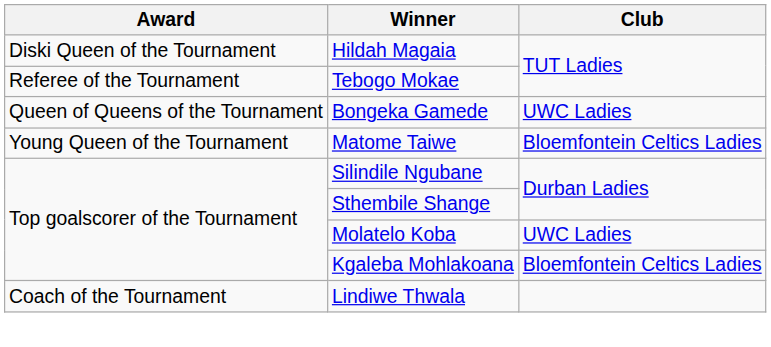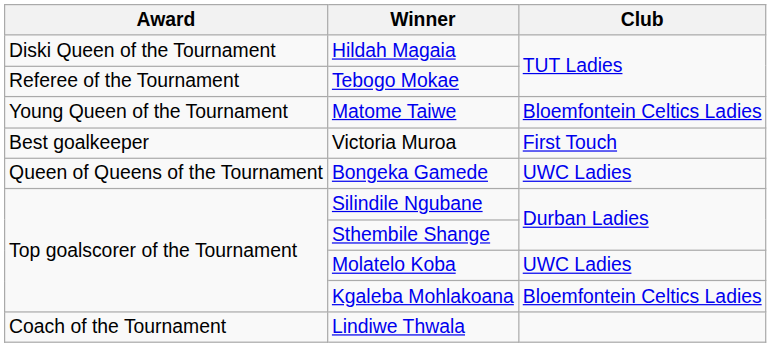 <table class="wikitable">
 <tr>
 <th>Award</th>
 <th>Winner</th>
 <th>Club</th>
 </tr>
 <tr>
 <td>Diski Queen of the Tournament</td>
 <td><a href='#'>Hildah Magaia</a></td>
 <td rowspan="2"><a href='#'>TUT Ladies</a></td>
 </tr>
 <tr>
 <td>Referee of the Tournament</td>
 <td><a href='#'>Tebogo Mokae</a></td>
 </tr>
 <tr>
+<td>Young Queen of the Tournament</td>
+<td><a href='#'>Matome Taiwe</a></td>
+<td><a href='#'>Bloemfontein Celtics Ladies</a></td>
+</tr>
+<tr>
+<td>Best goalkeeper</td>
+<td>Victoria Muroa</td>
+<td><a href='#'>First Touch</a></td>
+</tr>
+<tr>
 <td>Queen of Queens of the Tournament</td>
 <td><a href='#'>Bongeka Gamede</a></td>
 <td><a href='#'>UWC Ladies</a></td>
-</tr>
-<tr>
-<td>Young Queen of the Tournament</td>
-<td><a href='#'>Matome Taiwe</a></td>
-<td><a href='#'>Bloemfontein Celtics Ladies</a></td>
 </tr>
 <tr>
 <td rowspan="4">Top goalscorer of the Tournament</td>
 <td><a href='#'>Silindile Ngubane</a></td>
 <td rowspan="2"><a href='#'>Durban Ladies</a></td>
 </tr>
 <tr>
 <td><a href='#'>Sthembile Shange</a></td>
 </tr>
 <tr>
 <td><a href='#'>Molatelo Koba</a></td>
 <td><a href='#'>UWC Ladies</a></td>
 </tr>
 <tr>
 <td><a href='#'>Kgaleba Mohlakoana</a></td>
 <td><a href='#'>Bloemfontein Celtics Ladies</a></td>
 </tr>
 <tr>
 <td>Coach of the Tournament</td>
 <td><a href='#'>Lindiwe Thwala</a></td>
 </tr>
 </table>
